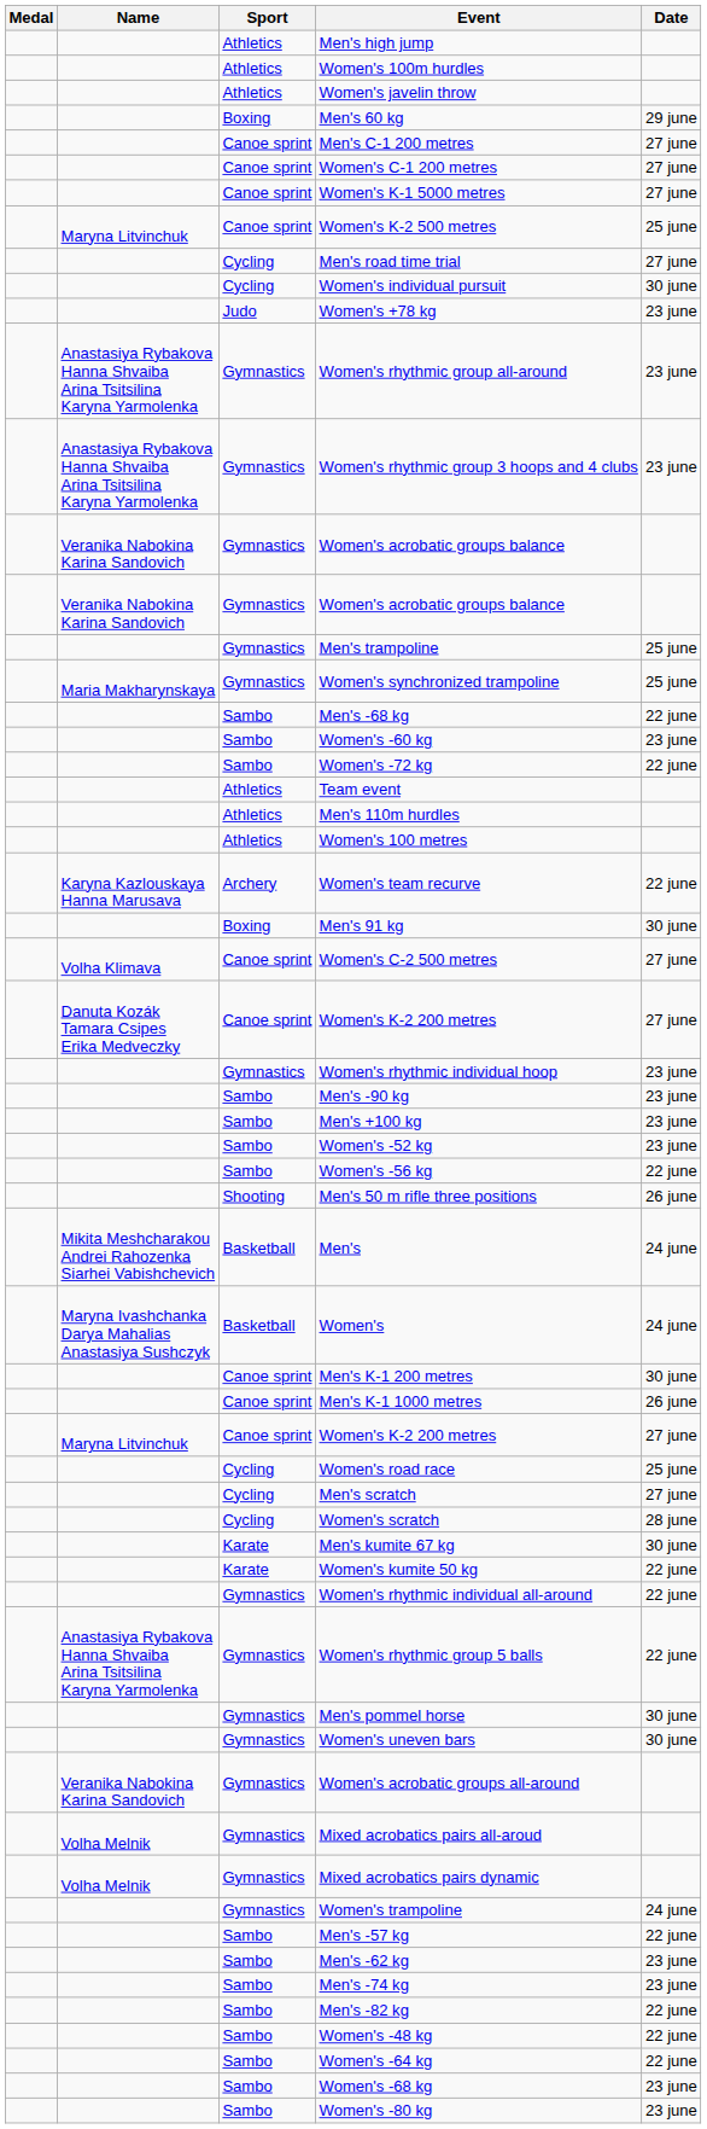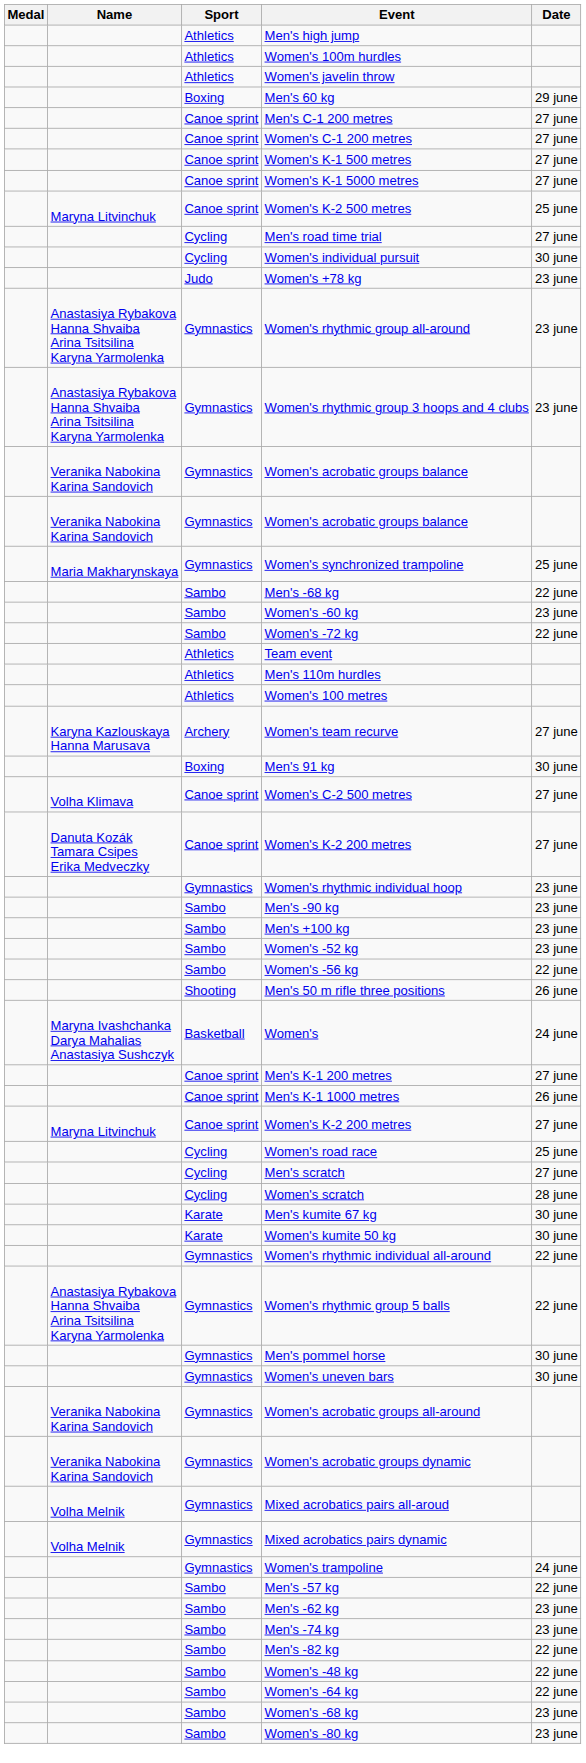 <table class="wikitable sortable" style="font-size: 95%;">
 <tr>
 <th>Medal</th>
 <th>Name</th>
 <th>Sport</th>
 <th>Event</th>
 <th>Date</th>
 </tr>
 <tr>
 <td></td>
 <td></td>
 <td><a href='#'>Athletics</a></td>
 <td><a href='#'>Men's high jump</a></td>
 <td></td>
 </tr>
 <tr>
 <td></td>
 <td></td>
 <td><a href='#'>Athletics</a></td>
 <td><a href='#'>Women's 100m hurdles</a></td>
 <td></td>
 </tr>
 <tr>
 <td></td>
 <td></td>
 <td><a href='#'>Athletics</a></td>
 <td><a href='#'>Women's javelin throw</a></td>
 <td></td>
 </tr>
 <tr>
 <td></td>
 <td></td>
 <td><a href='#'>Boxing</a></td>
 <td><a href='#'>Men's 60 kg</a></td>
 <td>29 june</td>
 </tr>
 <tr>
 <td></td>
 <td></td>
 <td><a href='#'>Canoe sprint</a></td>
 <td><a href='#'>Men's C-1 200 metres</a></td>
 <td>27 june</td>
 </tr>
 <tr>
 <td></td>
 <td></td>
 <td><a href='#'>Canoe sprint</a></td>
 <td><a href='#'>Women's C-1 200 metres</a></td>
+<td>27 june</td>
+</tr>
+<tr>
+<td></td>
+<td></td>
+<td><a href='#'>Canoe sprint</a></td>
+<td><a href='#'>Women's K-1 500 metres</a></td>
 <td>27 june</td>
 </tr>
 <tr>
 <td></td>
 <td></td>
 <td><a href='#'>Canoe sprint</a></td>
 <td><a href='#'>Women's K-1 5000 metres</a></td>
 <td>27 june</td>
 </tr>
 <tr>
 <td></td>
 <td><br><a href='#'>Maryna Litvinchuk</a></td>
 <td><a href='#'>Canoe sprint</a></td>
 <td><a href='#'>Women's K-2 500 metres</a></td>
 <td>25 june</td>
 </tr>
 <tr>
 <td></td>
 <td></td>
 <td><a href='#'>Cycling</a></td>
 <td><a href='#'>Men's road time trial</a></td>
 <td>27 june</td>
 </tr>
 <tr>
 <td></td>
 <td></td>
 <td><a href='#'>Cycling</a></td>
 <td><a href='#'>Women's individual pursuit</a></td>
 <td>30 june</td>
 </tr>
 <tr>
 <td></td>
 <td></td>
 <td><a href='#'>Judo</a></td>
 <td><a href='#'>Women's +78 kg</a></td>
 <td>23 june</td>
 </tr>
 <tr>
 <td></td>
 <td><br><a href='#'>Anastasiya Rybakova</a><br><a href='#'>Hanna Shvaiba</a><br><a href='#'>Arina Tsitsilina</a><br><a href='#'>Karyna Yarmolenka</a></td>
 <td><a href='#'>Gymnastics</a></td>
 <td><a href='#'>Women's rhythmic group all-around</a></td>
 <td>23 june</td>
 </tr>
 <tr>
 <td></td>
 <td><br><a href='#'>Anastasiya Rybakova</a><br><a href='#'>Hanna Shvaiba</a><br><a href='#'>Arina Tsitsilina</a><br><a href='#'>Karyna Yarmolenka</a></td>
 <td><a href='#'>Gymnastics</a></td>
 <td><a href='#'>Women's rhythmic group 3 hoops and 4 clubs</a></td>
 <td>23 june</td>
 </tr>
 <tr>
 <td></td>
 <td><br><a href='#'>Veranika Nabokina</a><br><a href='#'>Karina Sandovich</a></td>
 <td><a href='#'>Gymnastics</a></td>
 <td><a href='#'>Women's acrobatic groups balance</a></td>
 <td></td>
 </tr>
 <tr>
 <td></td>
 <td><br><a href='#'>Veranika Nabokina</a><br><a href='#'>Karina Sandovich</a></td>
 <td><a href='#'>Gymnastics</a></td>
 <td><a href='#'>Women's acrobatic groups balance</a></td>
 <td></td>
 </tr>
 <tr>
 <td></td>
-<td></td>
-<td><a href='#'>Gymnastics</a></td>
-<td><a href='#'>Men's trampoline</a></td>
-<td>25 june</td>
-</tr>
-<tr>
-<td></td>
 <td><br><a href='#'>Maria Makharynskaya</a></td>
 <td><a href='#'>Gymnastics</a></td>
 <td><a href='#'>Women's synchronized trampoline</a></td>
 <td>25 june</td>
 </tr>
 <tr>
 <td></td>
 <td></td>
 <td><a href='#'>Sambo</a></td>
 <td><a href='#'>Men's -68 kg</a></td>
 <td>22 june</td>
 </tr>
 <tr>
 <td></td>
 <td></td>
 <td><a href='#'>Sambo</a></td>
 <td><a href='#'>Women's -60 kg</a></td>
 <td>23 june</td>
 </tr>
 <tr>
 <td></td>
 <td></td>
 <td><a href='#'>Sambo</a></td>
 <td><a href='#'>Women's -72 kg</a></td>
 <td>22 june</td>
 </tr>
 <tr>
 <td></td>
 <td></td>
 <td><a href='#'>Athletics</a></td>
 <td><a href='#'>Team event</a></td>
 <td></td>
 </tr>
 <tr>
 <td></td>
 <td></td>
 <td><a href='#'>Athletics</a></td>
 <td><a href='#'>Men's 110m hurdles</a></td>
 <td></td>
 </tr>
 <tr>
 <td></td>
 <td></td>
 <td><a href='#'>Athletics</a></td>
 <td><a href='#'>Women's 100 metres</a></td>
 <td></td>
 </tr>
 <tr>
 <td></td>
 <td><br><a href='#'>Karyna Kazlouskaya</a><br><a href='#'>Hanna Marusava</a></td>
 <td><a href='#'>Archery</a></td>
 <td><a href='#'>Women's team recurve</a></td>
-<td>22 june</td>
+<td>27 june</td>
 </tr>
 <tr>
 <td></td>
 <td></td>
 <td><a href='#'>Boxing</a></td>
 <td><a href='#'>Men's 91 kg</a></td>
 <td>30 june</td>
 </tr>
 <tr>
 <td></td>
 <td><br><a href='#'>Volha Klimava</a></td>
 <td><a href='#'>Canoe sprint</a></td>
 <td><a href='#'>Women's C-2 500 metres</a></td>
 <td>27 june</td>
 </tr>
 <tr>
 <td></td>
 <td><br><a href='#'>Danuta Kozák</a><br><a href='#'>Tamara Csipes</a><br><a href='#'>Erika Medveczky</a></td>
 <td><a href='#'>Canoe sprint</a></td>
 <td><a href='#'>Women's K-2 200 metres</a></td>
 <td>27 june</td>
 </tr>
 <tr>
 <td></td>
 <td></td>
 <td><a href='#'>Gymnastics</a></td>
 <td><a href='#'>Women's rhythmic individual hoop</a></td>
 <td>23 june</td>
 </tr>
 <tr>
 <td></td>
 <td></td>
 <td><a href='#'>Sambo</a></td>
 <td><a href='#'>Men's -90 kg</a></td>
 <td>23 june</td>
 </tr>
 <tr>
 <td></td>
 <td></td>
 <td><a href='#'>Sambo</a></td>
 <td><a href='#'>Men's +100 kg</a></td>
 <td>23 june</td>
 </tr>
 <tr>
 <td></td>
 <td></td>
 <td><a href='#'>Sambo</a></td>
 <td><a href='#'>Women's -52 kg</a></td>
 <td>23 june</td>
 </tr>
 <tr>
 <td></td>
 <td></td>
 <td><a href='#'>Sambo</a></td>
 <td><a href='#'>Women's -56 kg</a></td>
 <td>22 june</td>
 </tr>
 <tr>
 <td></td>
 <td></td>
 <td><a href='#'>Shooting</a></td>
 <td><a href='#'>Men's 50 m rifle three positions</a></td>
 <td>26 june</td>
 </tr>
 <tr>
 <td></td>
-<td><br><a href='#'>Mikita Meshcharakou</a><br><a href='#'>Andrei Rahozenka</a><br><a href='#'>Siarhei Vabishchevich</a></td>
-<td><a href='#'>Basketball</a></td>
-<td><a href='#'>Men's</a></td>
-<td>24 june</td>
-</tr>
-<tr>
-<td></td>
 <td><br><a href='#'>Maryna Ivashchanka</a><br><a href='#'>Darya Mahalias</a><br><a href='#'>Anastasiya Sushczyk</a></td>
 <td><a href='#'>Basketball</a></td>
 <td><a href='#'>Women's</a></td>
 <td>24 june</td>
 </tr>
 <tr>
 <td></td>
 <td></td>
 <td><a href='#'>Canoe sprint</a></td>
 <td><a href='#'>Men's K-1 200 metres</a></td>
-<td>30 june</td>
+<td>27 june</td>
 </tr>
 <tr>
 <td></td>
 <td></td>
 <td><a href='#'>Canoe sprint</a></td>
 <td><a href='#'>Men's K-1 1000 metres</a></td>
 <td>26 june</td>
 </tr>
 <tr>
 <td></td>
 <td><br><a href='#'>Maryna Litvinchuk</a></td>
 <td><a href='#'>Canoe sprint</a></td>
 <td><a href='#'>Women's K-2 200 metres</a></td>
 <td>27 june</td>
 </tr>
 <tr>
 <td></td>
 <td></td>
 <td><a href='#'>Cycling</a></td>
 <td><a href='#'>Women's road race</a></td>
 <td>25 june</td>
 </tr>
 <tr>
 <td></td>
 <td></td>
 <td><a href='#'>Cycling</a></td>
 <td><a href='#'>Men's scratch</a></td>
 <td>27 june</td>
 </tr>
 <tr>
 <td></td>
 <td></td>
 <td><a href='#'>Cycling</a></td>
 <td><a href='#'>Women's scratch</a></td>
 <td>28 june</td>
 </tr>
 <tr>
 <td></td>
 <td></td>
 <td><a href='#'>Karate</a></td>
 <td><a href='#'>Men's kumite 67 kg</a></td>
 <td>30 june</td>
 </tr>
 <tr>
 <td></td>
 <td></td>
 <td><a href='#'>Karate</a></td>
 <td><a href='#'>Women's kumite 50 kg</a></td>
-<td>22 june</td>
+<td>30 june</td>
 </tr>
 <tr>
 <td></td>
 <td></td>
 <td><a href='#'>Gymnastics</a></td>
 <td><a href='#'>Women's rhythmic individual all-around</a></td>
 <td>22 june</td>
 </tr>
 <tr>
 <td></td>
 <td><br><a href='#'>Anastasiya Rybakova</a><br><a href='#'>Hanna Shvaiba</a><br><a href='#'>Arina Tsitsilina</a><br><a href='#'>Karyna Yarmolenka</a></td>
 <td><a href='#'>Gymnastics</a></td>
 <td><a href='#'>Women's rhythmic group 5 balls</a></td>
 <td>22 june</td>
 </tr>
 <tr>
 <td></td>
 <td></td>
 <td><a href='#'>Gymnastics</a></td>
 <td><a href='#'>Men's pommel horse</a></td>
 <td>30 june</td>
 </tr>
 <tr>
 <td></td>
 <td></td>
 <td><a href='#'>Gymnastics</a></td>
 <td><a href='#'>Women's uneven bars</a></td>
 <td>30 june</td>
 </tr>
 <tr>
 <td></td>
 <td><br><a href='#'>Veranika Nabokina</a><br><a href='#'>Karina Sandovich</a></td>
 <td><a href='#'>Gymnastics</a></td>
 <td><a href='#'>Women's acrobatic groups all-around</a></td>
+<td></td>
+</tr>
+<tr>
+<td></td>
+<td><br><a href='#'>Veranika Nabokina</a><br><a href='#'>Karina Sandovich</a></td>
+<td><a href='#'>Gymnastics</a></td>
+<td><a href='#'>Women's acrobatic groups dynamic</a></td>
 <td></td>
 </tr>
 <tr>
 <td></td>
 <td><br><a href='#'>Volha Melnik</a></td>
 <td><a href='#'>Gymnastics</a></td>
 <td><a href='#'>Mixed acrobatics pairs all-aroud</a></td>
 <td></td>
 </tr>
 <tr>
 <td></td>
 <td><br><a href='#'>Volha Melnik</a></td>
 <td><a href='#'>Gymnastics</a></td>
 <td><a href='#'>Mixed acrobatics pairs dynamic</a></td>
 <td></td>
 </tr>
 <tr>
 <td></td>
 <td></td>
 <td><a href='#'>Gymnastics</a></td>
 <td><a href='#'>Women's trampoline</a></td>
 <td>24 june</td>
 </tr>
 <tr>
 <td></td>
 <td></td>
 <td><a href='#'>Sambo</a></td>
 <td><a href='#'>Men's -57 kg</a></td>
 <td>22 june</td>
 </tr>
 <tr>
 <td></td>
 <td></td>
 <td><a href='#'>Sambo</a></td>
 <td><a href='#'>Men's -62 kg</a></td>
 <td>23 june</td>
 </tr>
 <tr>
 <td></td>
 <td></td>
 <td><a href='#'>Sambo</a></td>
 <td><a href='#'>Men's -74 kg</a></td>
 <td>23 june</td>
 </tr>
 <tr>
 <td></td>
 <td></td>
 <td><a href='#'>Sambo</a></td>
 <td><a href='#'>Men's -82 kg</a></td>
 <td>22 june</td>
 </tr>
 <tr>
 <td></td>
 <td></td>
 <td><a href='#'>Sambo</a></td>
 <td><a href='#'>Women's -48 kg</a></td>
 <td>22 june</td>
 </tr>
 <tr>
 <td></td>
 <td></td>
 <td><a href='#'>Sambo</a></td>
 <td><a href='#'>Women's -64 kg</a></td>
 <td>22 june</td>
 </tr>
 <tr>
 <td></td>
 <td></td>
 <td><a href='#'>Sambo</a></td>
 <td><a href='#'>Women's -68 kg</a></td>
 <td>23 june</td>
 </tr>
 <tr>
 <td></td>
 <td></td>
 <td><a href='#'>Sambo</a></td>
 <td><a href='#'>Women's -80 kg</a></td>
 <td>23 june</td>
 </tr>
 </table>
